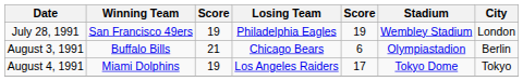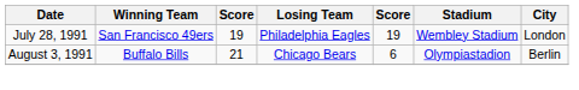 <table class="wikitable sortable" style="text-align:center">
 <tr bgcolor="#efefef">
 <th>Date</th>
 <th>Winning Team</th>
 <th>Score</th>
 <th>Losing Team</th>
 <th>Score</th>
 <th>Stadium</th>
 <th>City</th>
 </tr>
 <tr>
 <td>July 28, 1991</td>
 <td><a href='#'>San Francisco 49ers</a></td>
 <td>19</td>
 <td><a href='#'>Philadelphia Eagles</a></td>
 <td>19</td>
 <td><a href='#'>Wembley Stadium</a></td>
 <td> London</td>
 </tr>
 <tr>
 <td>August 3, 1991</td>
 <td><a href='#'>Buffalo Bills</a></td>
 <td>21</td>
 <td><a href='#'>Chicago Bears</a></td>
 <td>6</td>
 <td><a href='#'>Olympiastadion</a></td>
 <td> Berlin</td>
 </tr>
 <tr>
-<td>August 4, 1991</td>
-<td><a href='#'>Miami Dolphins</a></td>
-<td>19</td>
-<td><a href='#'>Los Angeles Raiders</a></td>
-<td>17</td>
-<td><a href='#'>Tokyo Dome</a></td>
-<td> Tokyo</td>
-</tr>
-<tr>
 </tr>
 </table>
